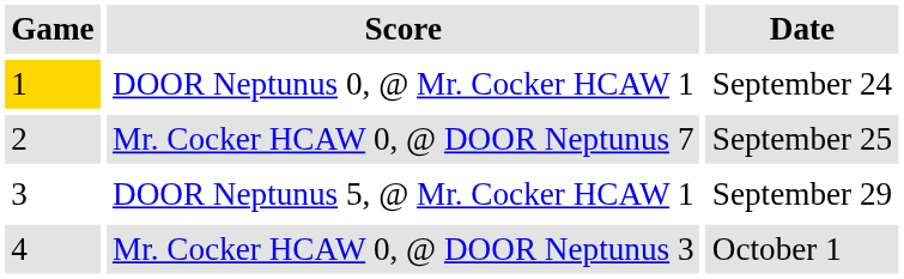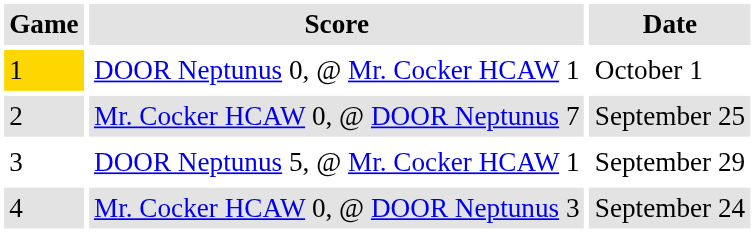 <table border="0" cellspacing="3" cellpadding="3">
 <tr style="background: #e3e3e3;">
 <th>Game</th>
 <th>Score</th>
 <th>Date</th>
 </tr>
 <tr>
 <td style="background: gold;">1</td>
 <td><a href='#'>DOOR Neptunus</a> 0, @ <a href='#'>Mr. Cocker HCAW</a> 1</td>
-<td>September 24</td>
+<td>October 1</td>
 </tr>
 <tr style="background: #e3e3e3;">
 <td>2</td>
 <td><a href='#'>Mr. Cocker HCAW</a> 0, @ <a href='#'>DOOR Neptunus</a> 7</td>
 <td>September 25</td>
 </tr>
 <tr>
 <td>3</td>
 <td><a href='#'>DOOR Neptunus</a> 5, @ <a href='#'>Mr. Cocker HCAW</a> 1</td>
 <td>September 29</td>
 </tr>
 <tr style="background: #e3e3e3;">
 <td>4</td>
 <td><a href='#'>Mr. Cocker HCAW</a> 0, @ <a href='#'>DOOR Neptunus</a> 3</td>
-<td>October 1</td>
+<td>September 24</td>
 </tr>
 </table>
